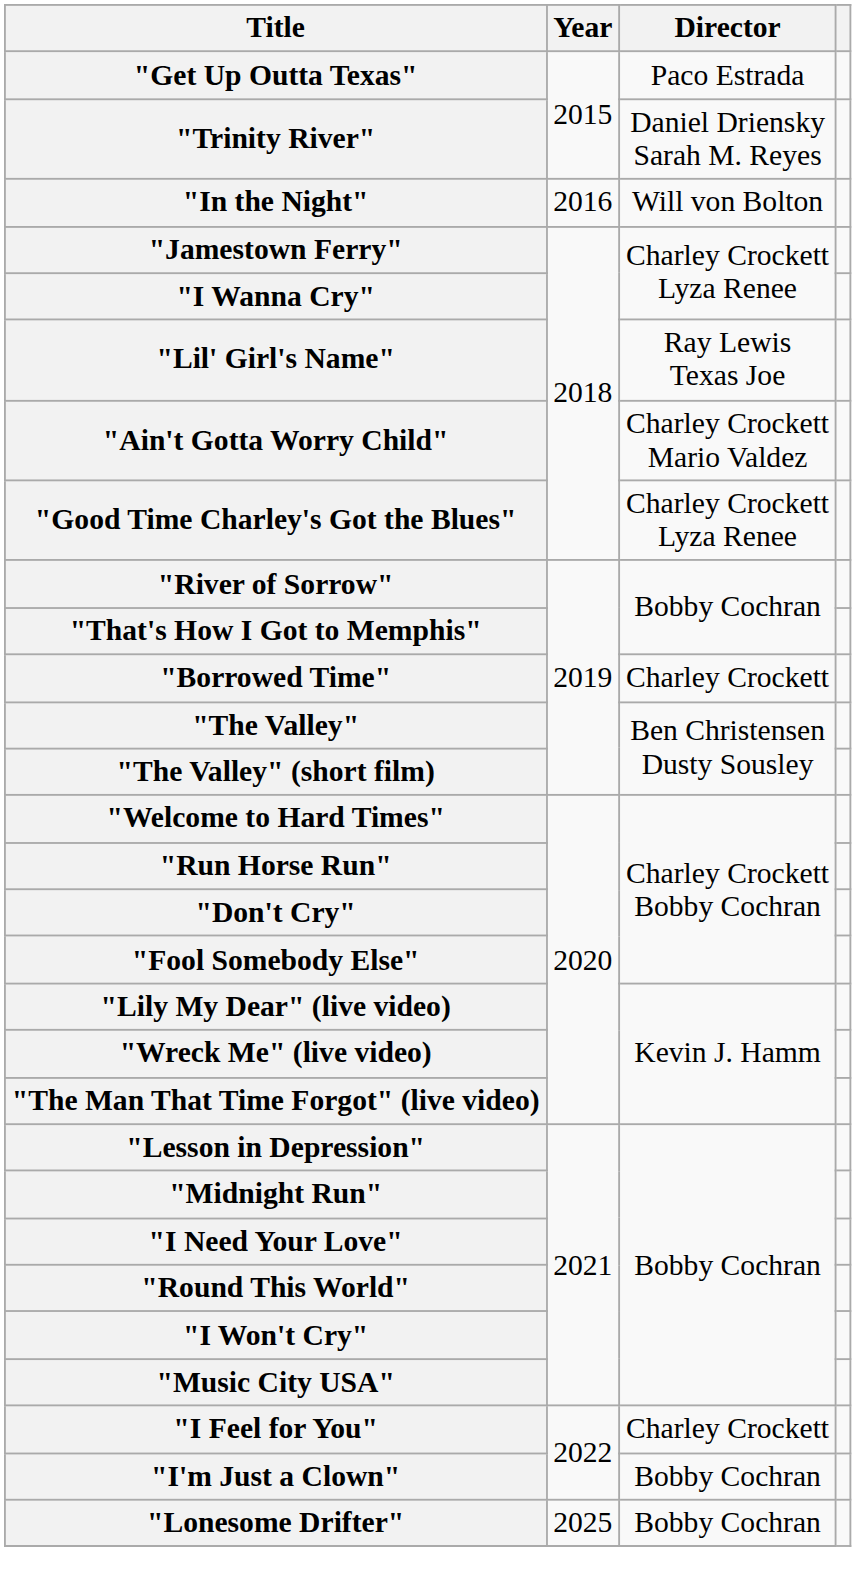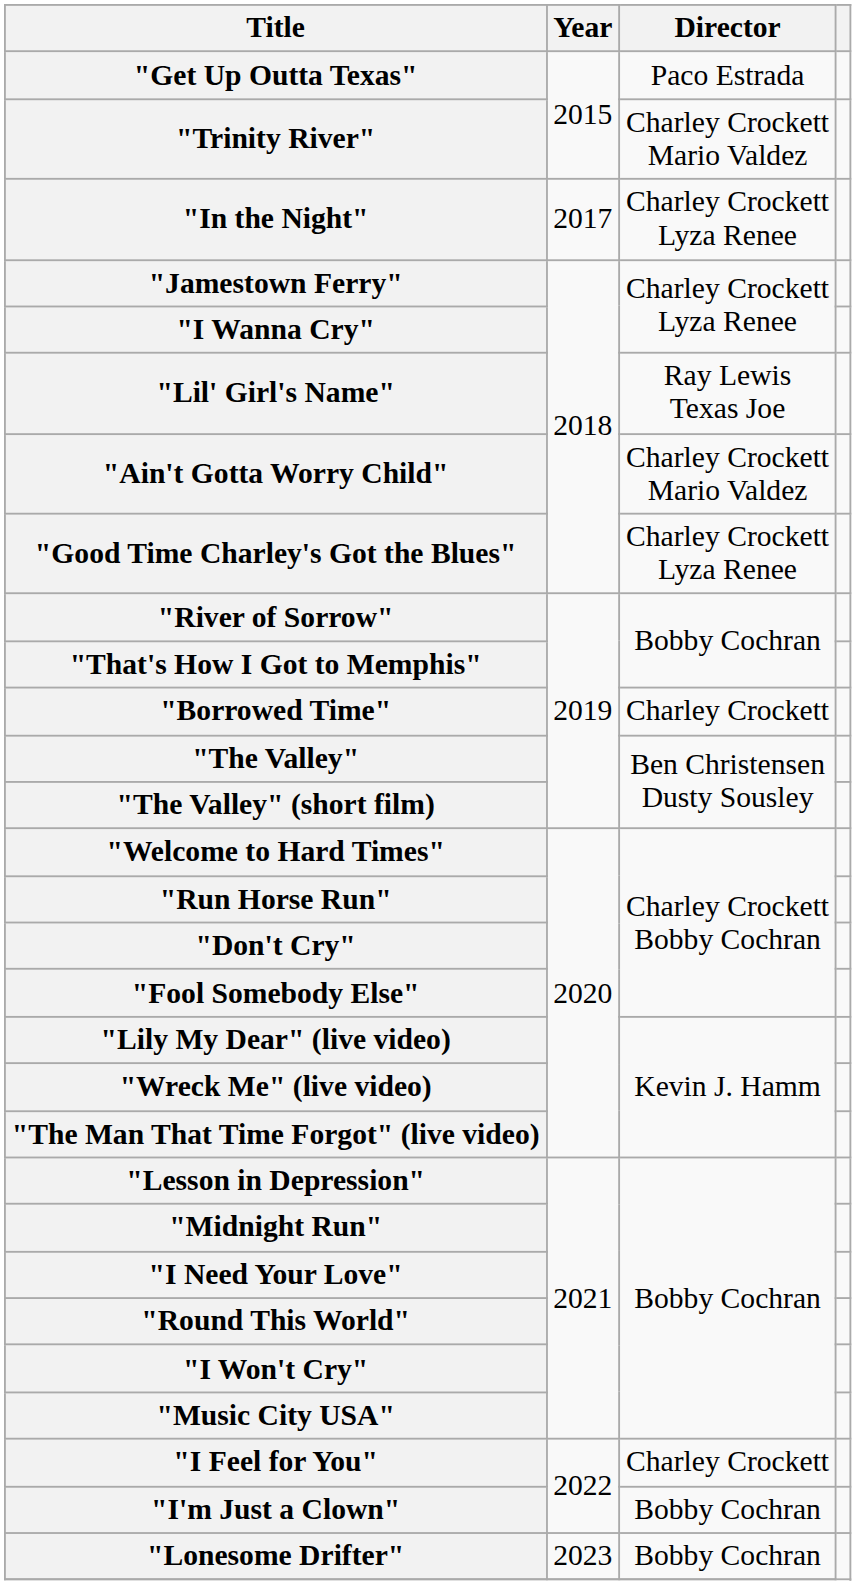 <table class="wikitable plainrowheaders" style="text-align:center;">
 <tr>
 <th>Title</th>
 <th>Year</th>
 <th>Director</th>
 <th></th>
 </tr>
 <tr>
 <th scope = "row">"Get Up Outta Texas"</th>
 <td rowspan = "2">2015</td>
 <td>Paco Estrada</td>
 <td></td>
 </tr>
 <tr>
 <th scope = "row">"Trinity River"</th>
-<td>Daniel Driensky<br>Sarah M. Reyes</td>
+<td>Charley Crockett<br>Mario Valdez</td>
 <td></td>
 </tr>
 <tr>
 <th scope = "row">"In the Night"</th>
-<td>2016</td>
-<td>Will von Bolton</td>
+<td>2017</td>
+<td>Charley Crockett<br>Lyza Renee</td>
 <td></td>
 </tr>
 <tr>
 <th scope = "row">"Jamestown Ferry"</th>
 <td rowspan = "5">2018</td>
 <td rowspan = "2">Charley Crockett<br>Lyza Renee</td>
 <td></td>
 </tr>
 <tr>
 <th scope = "row">"I Wanna Cry"</th>
 <td></td>
 </tr>
 <tr>
 <th scope = "row">"Lil' Girl's Name"</th>
 <td>Ray Lewis<br>Texas Joe</td>
 <td></td>
 </tr>
 <tr>
 <th scope = "row">"Ain't Gotta Worry Child"</th>
 <td>Charley Crockett<br>Mario Valdez</td>
 <td></td>
 </tr>
 <tr>
 <th scope = "row">"Good Time Charley's Got the Blues"</th>
 <td>Charley Crockett<br>Lyza Renee</td>
 <td></td>
 </tr>
 <tr>
 <th scope = "row">"River of Sorrow"</th>
 <td rowspan = "5">2019</td>
 <td rowspan = "2">Bobby Cochran</td>
 <td></td>
 </tr>
 <tr>
 <th scope = "row">"That's How I Got to Memphis"</th>
 <td></td>
 </tr>
 <tr>
 <th scope = "row">"Borrowed Time"</th>
 <td>Charley Crockett</td>
 <td></td>
 </tr>
 <tr>
 <th scope = "row">"The Valley"</th>
 <td rowspan = "2">Ben Christensen<br>Dusty Sousley</td>
 <td></td>
 </tr>
 <tr>
 <th scope = "row">"The Valley" (short film)</th>
 <td></td>
 </tr>
 <tr>
 <th scope = "row">"Welcome to Hard Times"</th>
 <td rowspan = "7">2020</td>
 <td rowspan = "4">Charley Crockett<br>Bobby Cochran</td>
 <td></td>
 </tr>
 <tr>
 <th scope = "row">"Run Horse Run"</th>
 <td></td>
 </tr>
 <tr>
 <th scope = "row">"Don't Cry"</th>
 <td></td>
 </tr>
 <tr>
 <th scope = "row">"Fool Somebody Else"</th>
 <td></td>
 </tr>
 <tr>
 <th scope = "row">"Lily My Dear" (live video)</th>
 <td rowspan = "3">Kevin J. Hamm</td>
 <td></td>
 </tr>
 <tr>
 <th scope = "row">"Wreck Me" (live video)</th>
 <td></td>
 </tr>
 <tr>
 <th scope = "row">"The Man That Time Forgot" (live video)</th>
 <td></td>
 </tr>
 <tr>
 <th scope = "row">"Lesson in Depression"</th>
 <td rowspan = "6">2021</td>
 <td rowspan = "6">Bobby Cochran</td>
 <td></td>
 </tr>
 <tr>
 <th scope = "row">"Midnight Run"</th>
 <td></td>
 </tr>
 <tr>
 <th scope = "row">"I Need Your Love"</th>
 <td></td>
 </tr>
 <tr>
 <th scope = "row">"Round This World"</th>
 <td></td>
 </tr>
 <tr>
 <th scope = "row">"I Won't Cry"</th>
 <td></td>
 </tr>
 <tr>
 <th scope = "row">"Music City USA"</th>
 <td></td>
 </tr>
 <tr>
 <th scope = "row">"I Feel for You"</th>
 <td rowspan = "2">2022</td>
 <td>Charley Crockett</td>
 <td></td>
 </tr>
 <tr>
 <th scope = "row">"I'm Just a Clown"</th>
 <td>Bobby Cochran</td>
 <td></td>
 </tr>
 <tr>
 <th scope = "row">"Lonesome Drifter"</th>
-<td>2025</td>
+<td>2023</td>
 <td>Bobby Cochran</td>
 </tr>
 <tr>
 </tr>
 </table>
